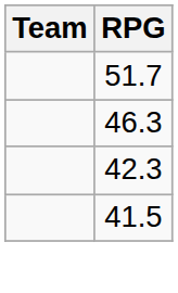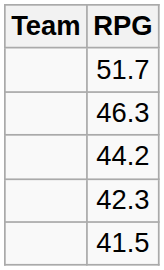 <table class=wikitable>
 <tr>
 <th>Team</th>
 <th>RPG</th>
 </tr>
 <tr>
 <td></td>
 <td align=center>51.7</td>
 </tr>
 <tr>
 <td></td>
 <td align=center>46.3</td>
 </tr>
 <tr>
 <td></td>
+<td align=center>44.2</td>
+</tr>
+<tr>
+<td></td>
 <td align=center>42.3</td>
 </tr>
 <tr>
 <td></td>
 <td align=center>41.5</td>
 </tr>
 </table>
